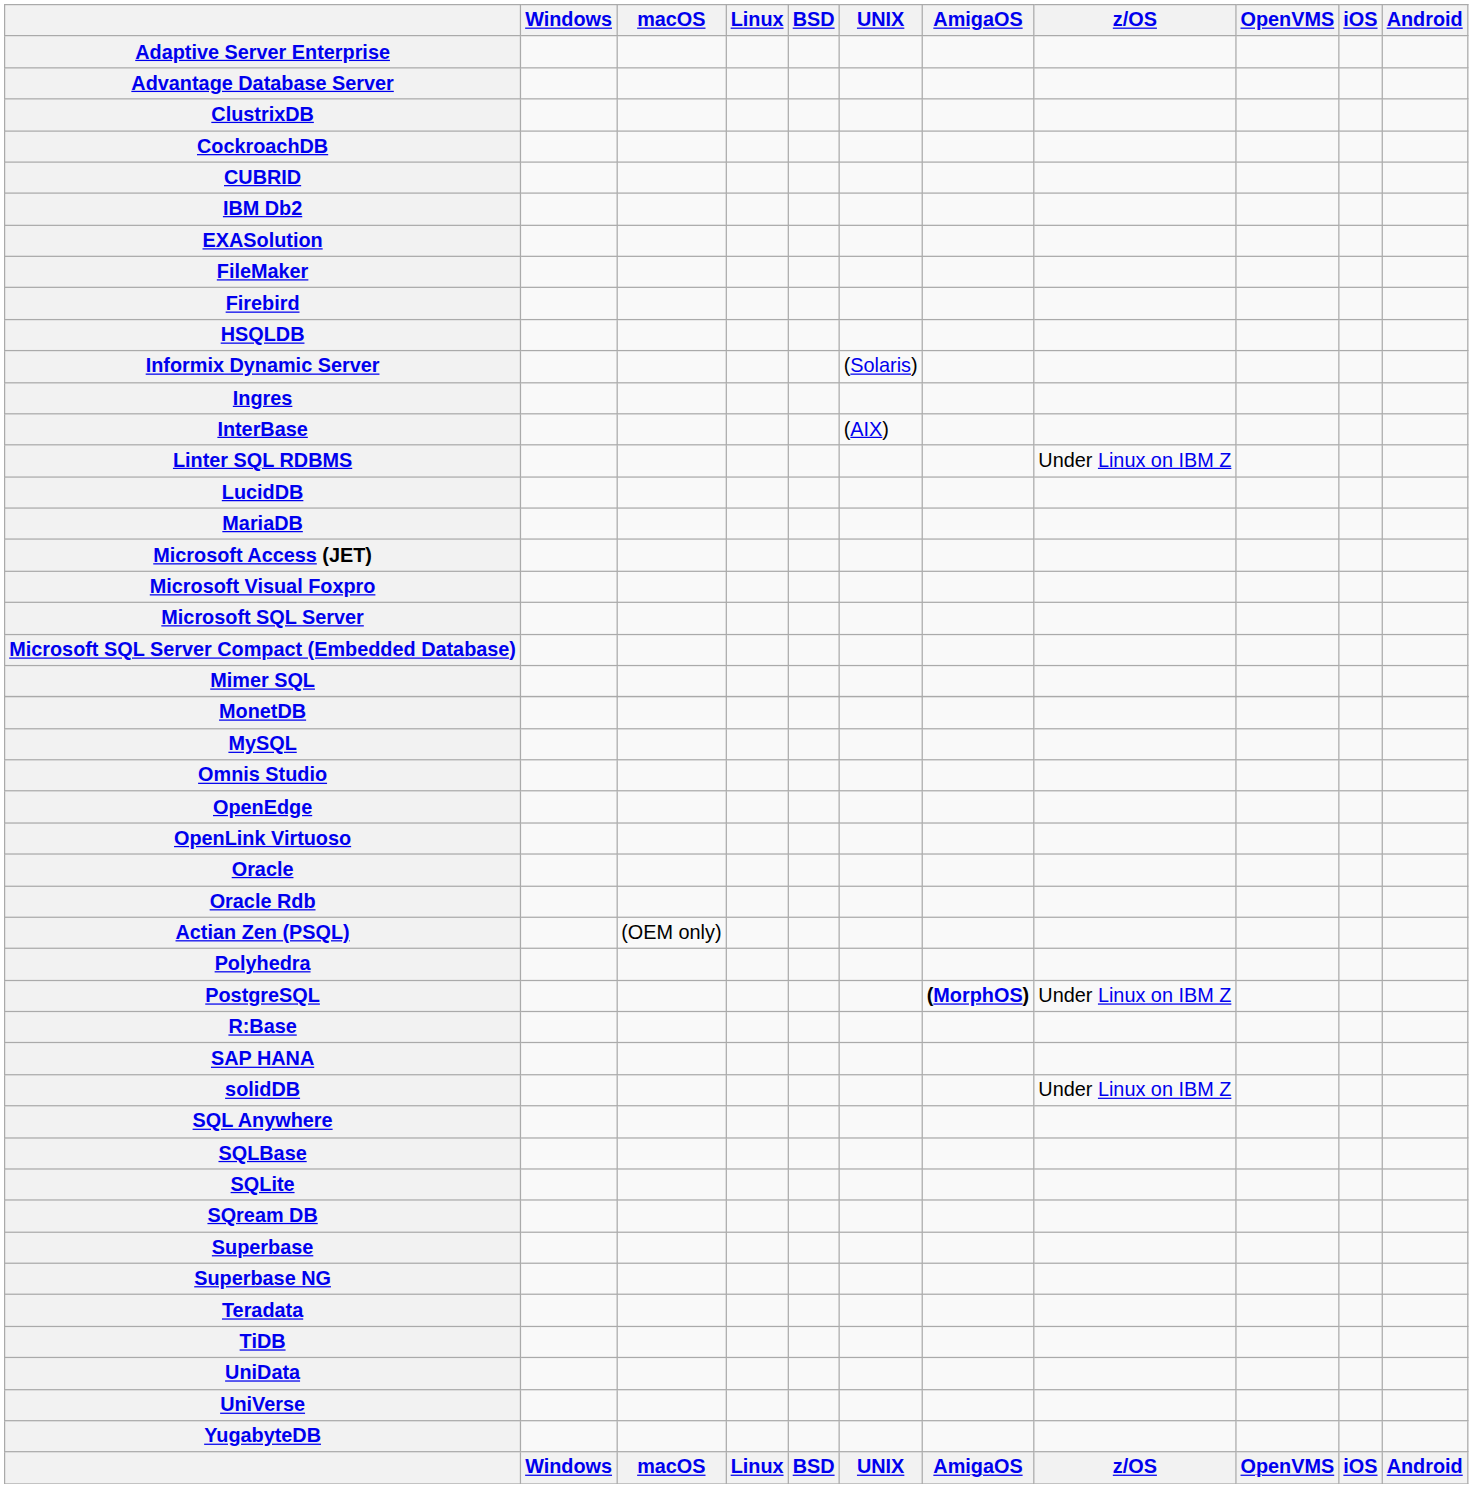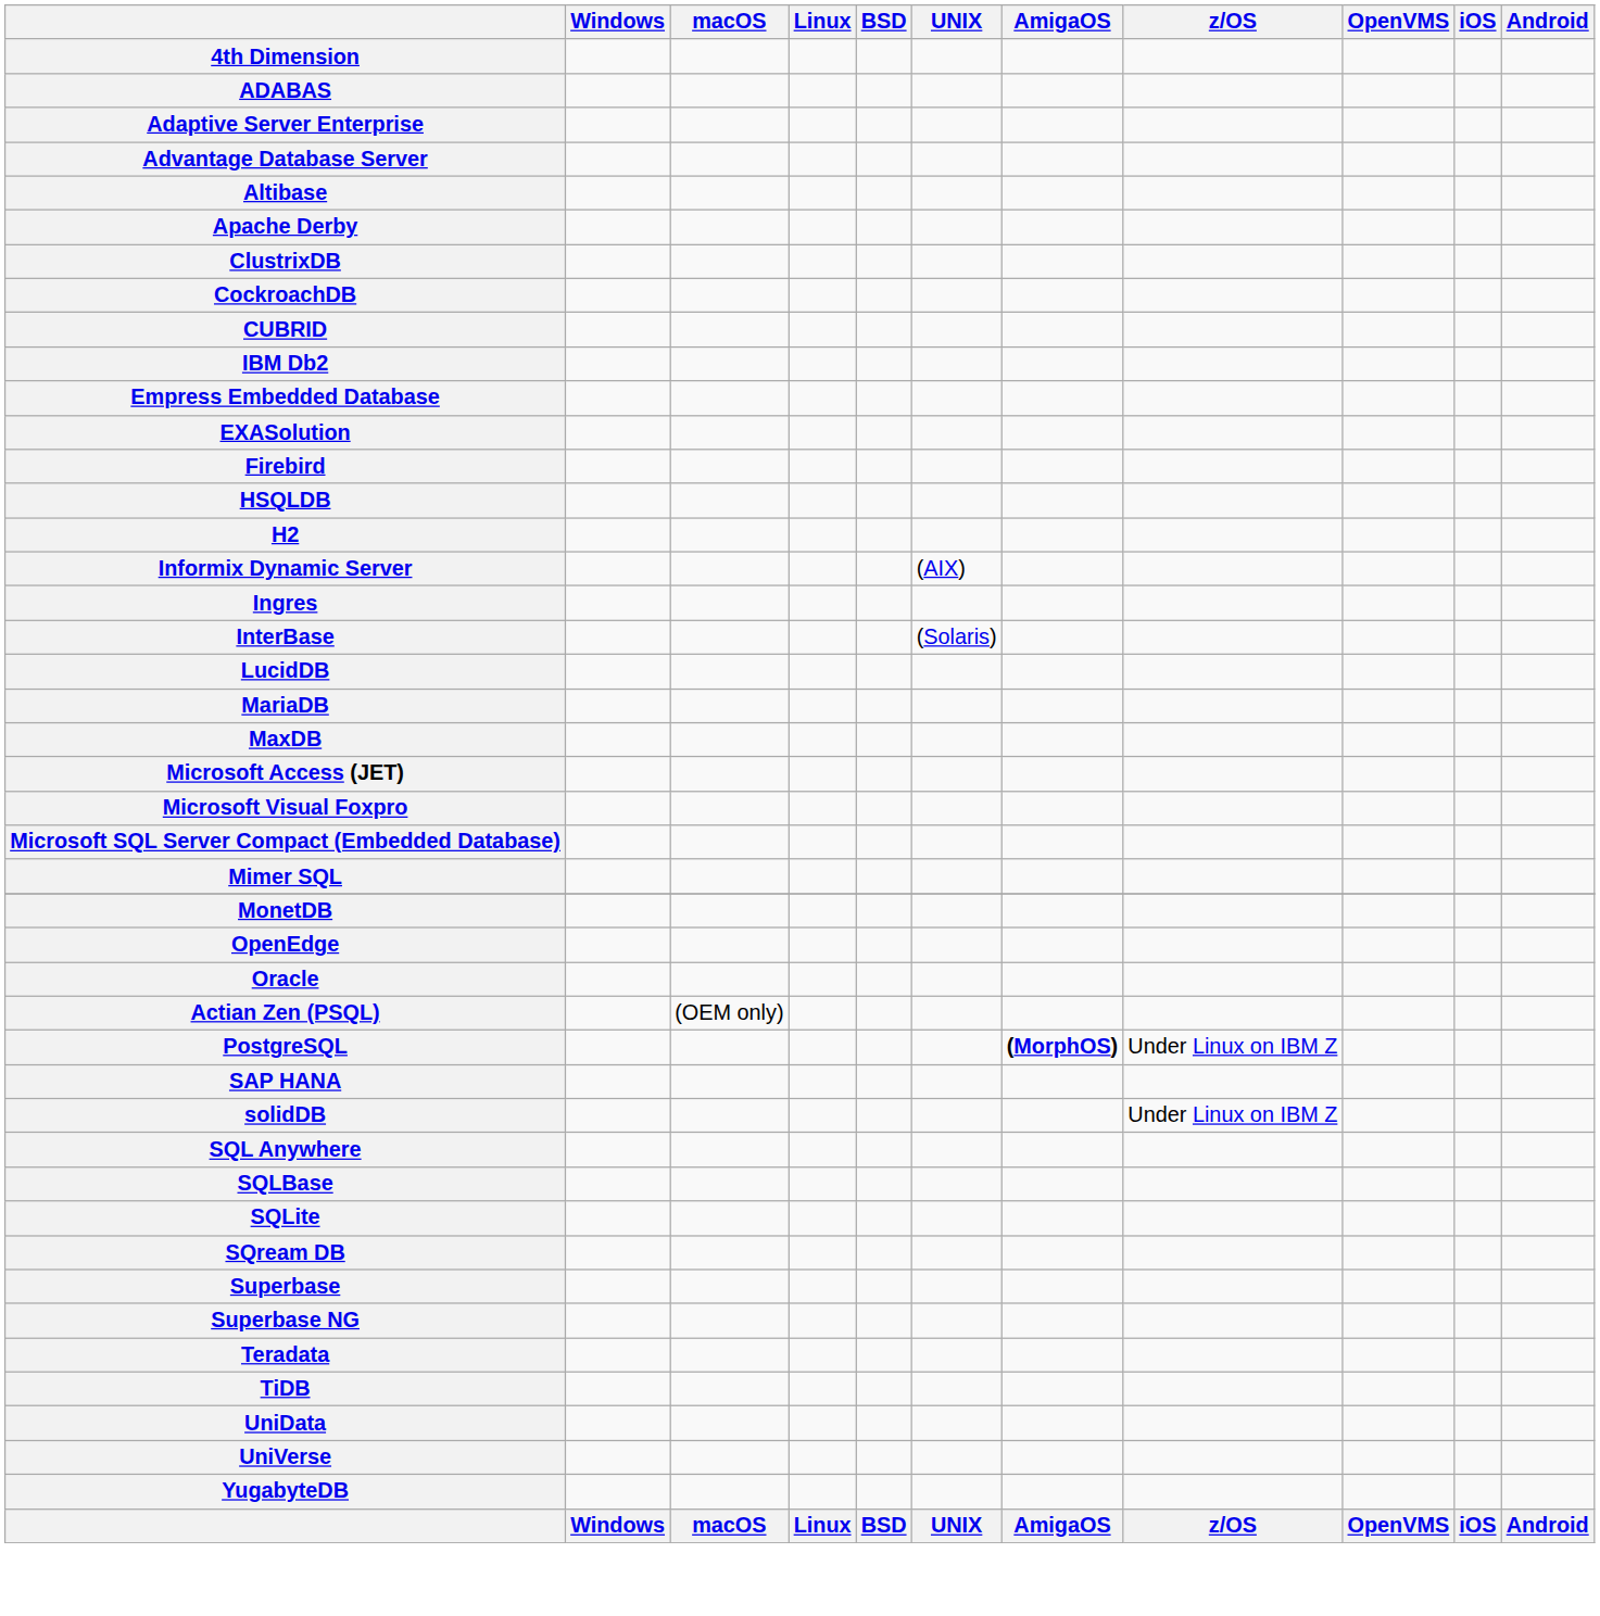 <table class="wikitable sortable">
 <tr>
 <th></th>
 <th><a href='#'>Windows</a></th>
 <th><a href='#'>macOS</a></th>
 <th><a href='#'>Linux</a></th>
 <th><a href='#'>BSD</a></th>
 <th><a href='#'>UNIX</a></th>
 <th><a href='#'>AmigaOS</a></th>
 <th><a href='#'>z/OS</a></th>
 <th><a href='#'>OpenVMS</a></th>
 <th><a href='#'>iOS</a></th>
 <th><a href='#'>Android</a></th>
+</tr>
+<tr>
+<th><a href='#'>4th Dimension</a></th>
+<td></td>
+<td></td>
+<td></td>
+<td></td>
+<td></td>
+<td></td>
+<td></td>
+<td></td>
+<td></td>
+<td></td>
+</tr>
+<tr>
+<th><a href='#'>ADABAS</a></th>
+<td></td>
+<td></td>
+<td></td>
+<td></td>
+<td></td>
+<td></td>
+<td></td>
+<td></td>
+<td></td>
+<td></td>
 </tr>
 <tr>
 <th><a href='#'>Adaptive Server Enterprise</a></th>
 <td></td>
 <td></td>
 <td></td>
 <td></td>
 <td></td>
 <td></td>
 <td></td>
 <td></td>
 <td></td>
 <td></td>
 </tr>
 <tr>
 <th><a href='#'>Advantage Database Server</a></th>
+<td></td>
+<td></td>
+<td></td>
+<td></td>
+<td></td>
+<td></td>
+<td></td>
+<td></td>
+<td></td>
+<td></td>
+</tr>
+<tr>
+<th><a href='#'>Altibase</a></th>
+<td></td>
+<td></td>
+<td></td>
+<td></td>
+<td></td>
+<td></td>
+<td></td>
+<td></td>
+<td></td>
+<td></td>
+</tr>
+<tr>
+<th><a href='#'>Apache Derby</a></th>
 <td></td>
 <td></td>
 <td></td>
 <td></td>
 <td></td>
 <td></td>
 <td></td>
 <td></td>
 <td></td>
 <td></td>
 </tr>
 <tr>
 <th><a href='#'>ClustrixDB</a></th>
 <td></td>
 <td></td>
 <td></td>
 <td></td>
 <td></td>
 <td></td>
 <td></td>
 <td></td>
 <td></td>
 <td></td>
 </tr>
 <tr>
 <th><a href='#'>CockroachDB</a></th>
 <td></td>
 <td></td>
 <td></td>
 <td></td>
 <td></td>
 <td></td>
 <td></td>
 <td></td>
 <td></td>
 <td></td>
 </tr>
 <tr>
 <th><a href='#'>CUBRID</a></th>
 <td></td>
 <td></td>
 <td></td>
 <td></td>
 <td></td>
 <td></td>
 <td></td>
 <td></td>
 <td></td>
 <td></td>
 </tr>
 <tr>
 <th><a href='#'>IBM Db2</a></th>
 <td></td>
 <td></td>
 <td></td>
 <td></td>
 <td></td>
 <td></td>
 <td></td>
 <td></td>
 <td></td>
 <td></td>
 </tr>
 <tr>
-<th><a href='#'>EXASolution</a></th>
+<th><a href='#'>Empress Embedded Database</a></th>
 <td></td>
 <td></td>
 <td></td>
 <td></td>
 <td></td>
 <td></td>
 <td></td>
 <td></td>
 <td></td>
 <td></td>
 </tr>
 <tr>
-<th><a href='#'>FileMaker</a></th>
+<th><a href='#'>EXASolution</a></th>
 <td></td>
 <td></td>
 <td></td>
 <td></td>
 <td></td>
 <td></td>
 <td></td>
 <td></td>
 <td></td>
 <td></td>
 </tr>
 <tr>
 <th><a href='#'>Firebird</a></th>
 <td></td>
 <td></td>
 <td></td>
 <td></td>
 <td></td>
 <td></td>
 <td></td>
 <td></td>
 <td></td>
 <td></td>
 </tr>
 <tr>
 <th><a href='#'>HSQLDB</a></th>
 <td></td>
 <td></td>
 <td></td>
 <td></td>
 <td></td>
 <td></td>
 <td></td>
 <td></td>
 <td></td>
 <td></td>
 </tr>
 <tr>
+<th><a href='#'>H2</a></th>
+<td></td>
+<td></td>
+<td></td>
+<td></td>
+<td></td>
+<td></td>
+<td></td>
+<td></td>
+<td></td>
+<td></td>
+</tr>
+<tr>
 <th><a href='#'>Informix Dynamic Server</a></th>
 <td></td>
 <td></td>
 <td></td>
 <td></td>
-<td> (<a href='#'>Solaris</a>)</td>
+<td> (<a href='#'>AIX</a>)</td>
 <td></td>
 <td></td>
 <td></td>
 <td></td>
 <td></td>
 </tr>
 <tr>
 <th><a href='#'>Ingres</a></th>
 <td></td>
 <td></td>
 <td></td>
 <td></td>
 <td></td>
 <td></td>
 <td></td>
 <td></td>
 <td></td>
 <td></td>
 </tr>
 <tr>
 <th><a href='#'>InterBase</a></th>
 <td></td>
 <td></td>
 <td></td>
 <td></td>
-<td> (<a href='#'>AIX</a>)</td>
+<td> (<a href='#'>Solaris</a>)</td>
 <td></td>
 <td></td>
-<td></td>
-<td></td>
-<td></td>
-</tr>
-<tr>
-<th><a href='#'>Linter SQL RDBMS</a></th>
-<td></td>
-<td></td>
-<td></td>
-<td></td>
-<td></td>
-<td></td>
-<td>Under <a href='#'>Linux on IBM Z</a></td>
 <td></td>
 <td></td>
 <td></td>
 </tr>
 <tr>
 <th><a href='#'>LucidDB</a></th>
 <td></td>
 <td></td>
 <td></td>
 <td></td>
 <td></td>
 <td></td>
 <td></td>
 <td></td>
 <td></td>
 <td></td>
 </tr>
 <tr>
 <th><a href='#'>MariaDB</a></th>
 <td></td>
 <td></td>
 <td></td>
 <td></td>
 <td></td>
 <td></td>
 <td></td>
 <td></td>
 <td></td>
 <td></td>
 </tr>
 <tr>
+<th><a href='#'>MaxDB</a></th>
+<td></td>
+<td></td>
+<td></td>
+<td></td>
+<td></td>
+<td></td>
+<td></td>
+<td></td>
+<td></td>
+<td></td>
+</tr>
+<tr>
 <th><a href='#'>Microsoft Access</a> (JET)</th>
 <td></td>
 <td></td>
 <td></td>
 <td></td>
 <td></td>
 <td></td>
 <td></td>
 <td></td>
 <td></td>
 <td></td>
 </tr>
 <tr>
 <th><a href='#'>Microsoft Visual Foxpro</a></th>
-<td></td>
-<td></td>
-<td></td>
-<td></td>
-<td></td>
-<td></td>
-<td></td>
-<td></td>
-<td></td>
-<td></td>
-</tr>
-<tr>
-<th><a href='#'>Microsoft SQL Server</a></th>
 <td></td>
 <td></td>
 <td></td>
 <td></td>
 <td></td>
 <td></td>
 <td></td>
 <td></td>
 <td></td>
 <td></td>
 </tr>
 <tr>
 <th><a href='#'>Microsoft SQL Server Compact (Embedded Database)</a></th>
 <td></td>
 <td></td>
 <td></td>
 <td></td>
 <td></td>
 <td></td>
 <td></td>
 <td></td>
 <td></td>
 <td></td>
 </tr>
 <tr>
 <th><a href='#'>Mimer SQL</a></th>
 <td></td>
 <td></td>
 <td></td>
 <td></td>
 <td></td>
 <td></td>
 <td></td>
 <td></td>
 <td></td>
 <td></td>
 </tr>
 <tr>
 </tr>
 <tr>
 <th><a href='#'>MonetDB</a></th>
 <td></td>
 <td></td>
 <td></td>
 <td></td>
 <td></td>
 <td></td>
 <td></td>
 <td></td>
 <td></td>
 <td></td>
 </tr>
 <tr>
-<th><a href='#'>MySQL</a></th>
-<td></td>
-<td></td>
-<td></td>
-<td></td>
-<td></td>
-<td></td>
-<td></td>
-<td></td>
-<td></td>
-<td></td>
-</tr>
-<tr>
-<th><a href='#'>Omnis Studio</a></th>
-<td></td>
-<td></td>
-<td></td>
-<td></td>
-<td></td>
-<td></td>
-<td></td>
-<td></td>
-<td></td>
-<td></td>
-</tr>
-<tr>
 <th><a href='#'>OpenEdge</a></th>
-<td></td>
-<td></td>
-<td></td>
-<td></td>
-<td></td>
-<td></td>
-<td></td>
-<td></td>
-<td></td>
-<td></td>
-</tr>
-<tr>
-<th><a href='#'>OpenLink Virtuoso</a></th>
 <td></td>
 <td></td>
 <td></td>
 <td></td>
 <td></td>
 <td></td>
 <td></td>
 <td></td>
 <td></td>
 <td></td>
 </tr>
 <tr>
 <th><a href='#'>Oracle</a></th>
 <td></td>
 <td></td>
 <td></td>
 <td></td>
 <td></td>
 <td></td>
 <td></td>
 <td></td>
 <td></td>
 <td></td>
 </tr>
 <tr>
-<th><a href='#'>Oracle Rdb</a></th>
-<td></td>
-<td></td>
-<td></td>
-<td></td>
-<td></td>
-<td></td>
-<td></td>
-<td></td>
-<td></td>
-<td></td>
-</tr>
-<tr>
 <th><a href='#'>Actian Zen (PSQL)</a></th>
 <td></td>
 <td> (OEM only)</td>
-<td></td>
-<td></td>
-<td></td>
-<td></td>
-<td></td>
-<td></td>
-<td></td>
-<td></td>
-</tr>
-<tr>
-<th><a href='#'>Polyhedra</a></th>
-<td></td>
-<td></td>
 <td></td>
 <td></td>
 <td></td>
 <td></td>
 <td></td>
 <td></td>
 <td></td>
 <td></td>
 </tr>
 <tr>
 <th><a href='#'>PostgreSQL</a></th>
 <td></td>
 <td></td>
 <td></td>
 <td></td>
 <td></td>
 <td><strong> (<a href='#'>MorphOS</a>)</strong></td>
 <td>Under <a href='#'>Linux on IBM Z</a></td>
-<td></td>
-<td></td>
-<td></td>
-</tr>
-<tr>
-<th><a href='#'>R:Base</a></th>
-<td></td>
-<td></td>
-<td></td>
-<td></td>
-<td></td>
-<td></td>
-<td></td>
 <td></td>
 <td></td>
 <td></td>
 </tr>
 <tr>
 <th><a href='#'>SAP HANA</a></th>
 <td></td>
 <td></td>
 <td></td>
 <td></td>
 <td></td>
 <td></td>
 <td></td>
 <td></td>
 <td></td>
 <td></td>
 </tr>
 <tr>
 <th><a href='#'>solidDB</a></th>
 <td></td>
 <td></td>
 <td></td>
 <td></td>
 <td></td>
 <td></td>
 <td>Under <a href='#'>Linux on IBM Z</a></td>
 <td></td>
 <td></td>
 <td></td>
 </tr>
 <tr>
 <th><a href='#'>SQL Anywhere</a></th>
 <td></td>
 <td></td>
 <td></td>
 <td></td>
 <td></td>
 <td></td>
 <td></td>
 <td></td>
 <td></td>
 <td></td>
 </tr>
 <tr>
 <th><a href='#'>SQLBase</a></th>
 <td></td>
 <td></td>
 <td></td>
 <td></td>
 <td></td>
 <td></td>
 <td></td>
 <td></td>
 <td></td>
 <td></td>
 </tr>
 <tr>
 <th><a href='#'>SQLite</a></th>
 <td></td>
 <td></td>
 <td></td>
 <td></td>
 <td></td>
 <td></td>
 <td></td>
 <td></td>
 <td></td>
 <td></td>
 </tr>
 <tr>
 <th><a href='#'>SQream DB</a></th>
 <td></td>
 <td></td>
 <td></td>
 <td></td>
 <td></td>
 <td></td>
 <td></td>
 <td></td>
 <td></td>
 <td></td>
 </tr>
 <tr>
 <th><a href='#'>Superbase</a></th>
 <td></td>
 <td></td>
 <td></td>
 <td></td>
 <td></td>
 <td></td>
 <td></td>
 <td></td>
 <td></td>
 <td></td>
 </tr>
 <tr>
 <th><a href='#'>Superbase NG</a></th>
 <td></td>
 <td></td>
 <td></td>
 <td></td>
 <td></td>
 <td></td>
 <td></td>
 <td></td>
 <td></td>
 <td></td>
 </tr>
 <tr>
 <th><a href='#'>Teradata</a></th>
 <td></td>
 <td></td>
 <td></td>
 <td></td>
 <td></td>
 <td></td>
 <td></td>
 <td></td>
 <td></td>
 <td></td>
 </tr>
 <tr>
 <th><a href='#'>TiDB</a></th>
 <td></td>
 <td></td>
 <td></td>
 <td></td>
 <td></td>
 <td></td>
 <td></td>
 <td></td>
 <td></td>
 <td></td>
 </tr>
 <tr>
 <th><a href='#'>UniData</a></th>
 <td></td>
 <td></td>
 <td></td>
 <td></td>
 <td></td>
 <td></td>
 <td></td>
 <td></td>
 <td></td>
 <td></td>
 </tr>
 <tr>
 <th><a href='#'>UniVerse</a></th>
 <td></td>
 <td></td>
 <td></td>
 <td></td>
 <td></td>
 <td></td>
 <td></td>
 <td></td>
 <td></td>
 <td></td>
 </tr>
 <tr>
 <th><a href='#'>YugabyteDB</a></th>
 <td></td>
 <td></td>
 <td></td>
 <td></td>
 <td></td>
 <td></td>
 <td></td>
 <td></td>
 <td></td>
 <td></td>
 </tr>
 <tr>
 <th></th>
 <th><a href='#'>Windows</a></th>
 <th><a href='#'>macOS</a></th>
 <th><a href='#'>Linux</a></th>
 <th><a href='#'>BSD</a></th>
 <th><a href='#'>UNIX</a></th>
 <th><a href='#'>AmigaOS</a></th>
 <th><a href='#'>z/OS</a></th>
 <th><a href='#'>OpenVMS</a></th>
 <th><a href='#'>iOS</a></th>
 <th><a href='#'>Android</a></th>
 </tr>
 </table>
